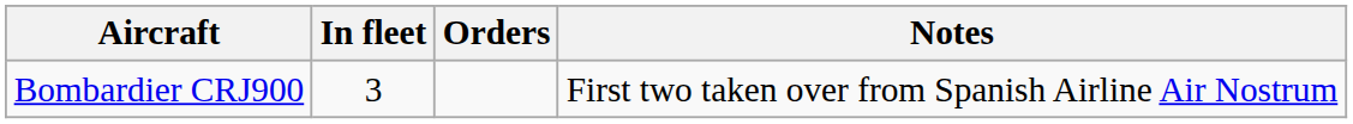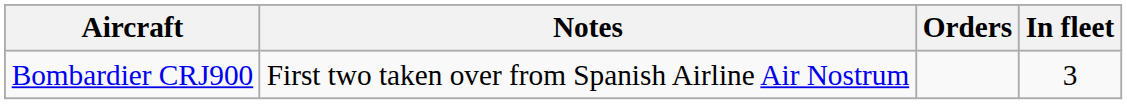 <table class="wikitable">
 <tr>
 <th>Aircraft</th>
+<th>Notes</th>
+<th>Orders</th>
 <th>In fleet</th>
-<th>Orders</th>
-<th>Notes</th>
 </tr>
 <tr>
 <td><a href='#'>Bombardier CRJ900</a></td>
+<td>First two taken over from Spanish Airline <a href='#'>Air Nostrum</a></td>
+<td></td>
 <td align="center">3</td>
-<td></td>
-<td>First two taken over from Spanish Airline <a href='#'>Air Nostrum</a></td>
 </tr>
 </table>
